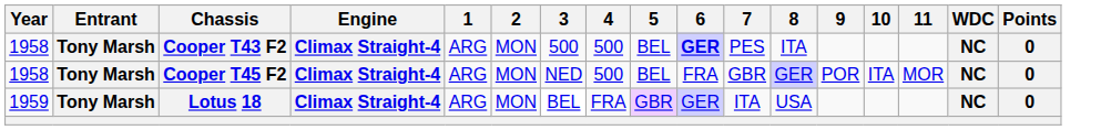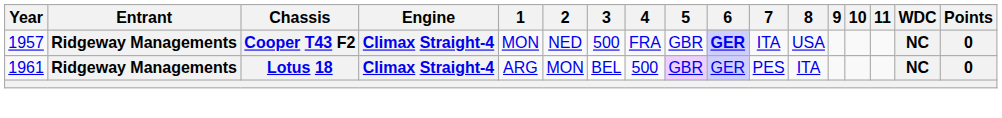 <table class="wikitable" style="text-align:center; font-size:90%">
 <tr>
 <th>Year</th>
 <th>Entrant</th>
 <th>Chassis</th>
 <th>Engine</th>
 <th>1</th>
 <th>2</th>
 <th>3</th>
 <th>4</th>
 <th>5</th>
 <th>6</th>
 <th>7</th>
 <th>8</th>
 <th>9</th>
 <th>10</th>
 <th>11</th>
 <th>WDC</th>
 <th>Points</th>
 </tr>
 <tr>
-<td><a href='#'>1958</a></td>
-<th>Tony Marsh</th>
+<td><a href='#'>1957</a></td>
+<th>Ridgeway Managements</th>
 <th><a href='#'>Cooper</a> <a href='#'>T43</a> F2</th>
 <th><a href='#'>Climax</a> <a href='#'>Straight-4</a></th>
-<td><a href='#'>ARG</a></td>
 <td><a href='#'>MON</a></td>
+<td><a href='#'>NED</a></td>
 <td><a href='#'>500</a></td>
-<td><a href='#'>500</a></td>
-<td><a href='#'>BEL</a></td>
+<td><a href='#'>FRA</a></td>
+<td><a href='#'>GBR</a></td>
 <td style="background:#CFCFFF;"><strong><a href='#'>GER</a><br></strong></td>
-<td><a href='#'>PES</a></td>
 <td><a href='#'>ITA</a></td>
+<td><a href='#'>USA</a></td>
 <td></td>
 <td></td>
 <td></td>
 <th>NC</th>
 <th>0</th>
 </tr>
 <tr>
-<td><a href='#'>1958</a></td>
-<th>Tony Marsh</th>
-<th><a href='#'>Cooper</a> <a href='#'>T45</a> F2</th>
-<th><a href='#'>Climax</a> <a href='#'>Straight-4</a></th>
-<td><a href='#'>ARG</a></td>
-<td><a href='#'>MON</a></td>
-<td><a href='#'>NED</a></td>
-<td><a href='#'>500</a></td>
-<td><a href='#'>BEL</a></td>
-<td><a href='#'>FRA</a></td>
-<td><a href='#'>GBR</a></td>
-<td style="background:#CFCFFF;"><a href='#'>GER</a><br></td>
-<td><a href='#'>POR</a></td>
-<td><a href='#'>ITA</a></td>
-<td><a href='#'>MOR</a></td>
-<th>NC</th>
-<th>0</th>
-</tr>
-<tr>
-<td><a href='#'>1959</a></td>
-<th>Tony Marsh</th>
+<td><a href='#'>1961</a></td>
+<th>Ridgeway Managements</th>
 <th><a href='#'>Lotus</a> <a href='#'>18</a></th>
 <th><a href='#'>Climax</a> <a href='#'>Straight-4</a></th>
 <td><a href='#'>ARG</a></td>
 <td><a href='#'>MON</a></td>
 <td style="background:#ffffff;"><a href='#'>BEL</a><br></td>
-<td><a href='#'>FRA</a></td>
+<td><a href='#'>500</a></td>
 <td style="background:#EFCFFF;"><a href='#'>GBR</a><br></td>
 <td style="background:#CFCFFF;"><a href='#'>GER</a><br></td>
+<td><a href='#'>PES</a></td>
 <td><a href='#'>ITA</a></td>
-<td><a href='#'>USA</a></td>
 <td></td>
 <td></td>
 <td></td>
 <th>NC</th>
 <th>0</th>
 </tr>
 <tr>
 <th colspan="17"></th>
 </tr>
 </table>
